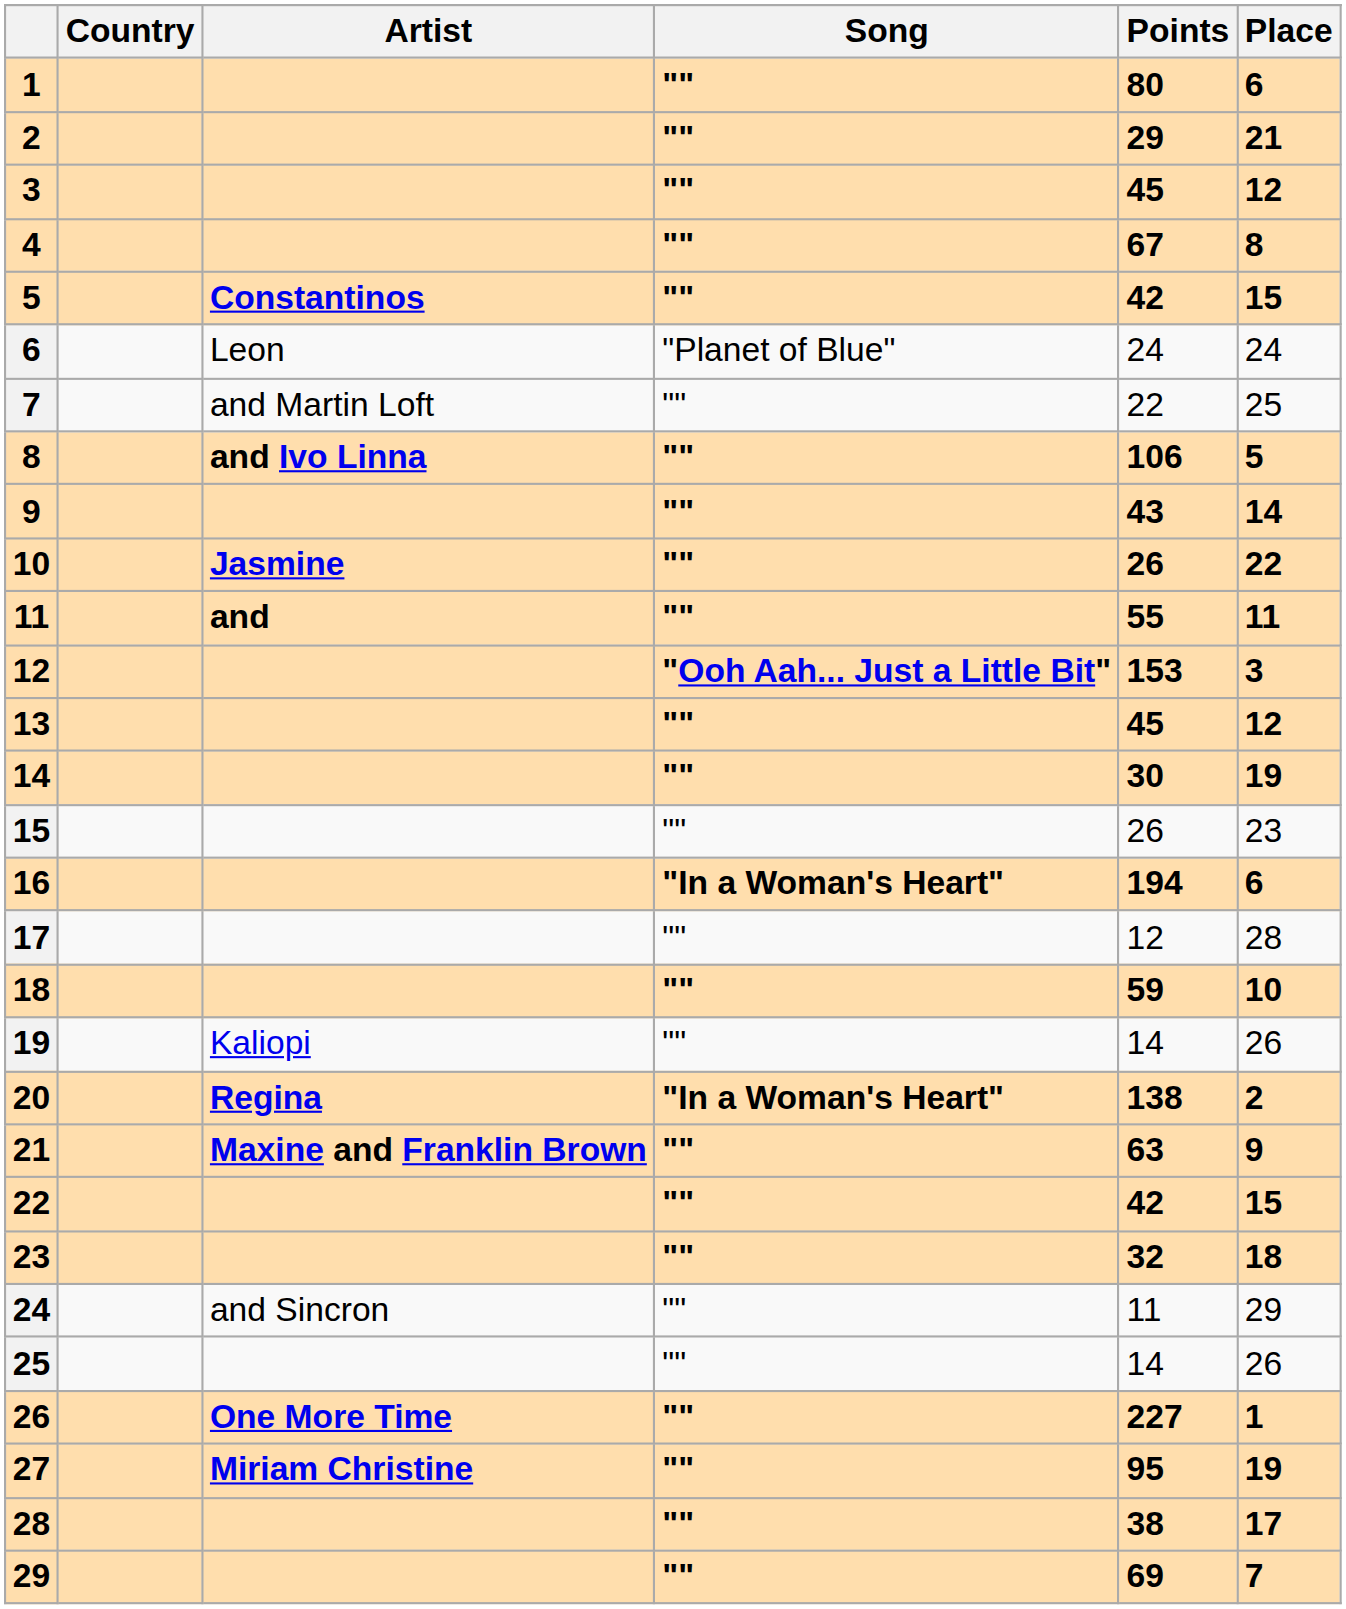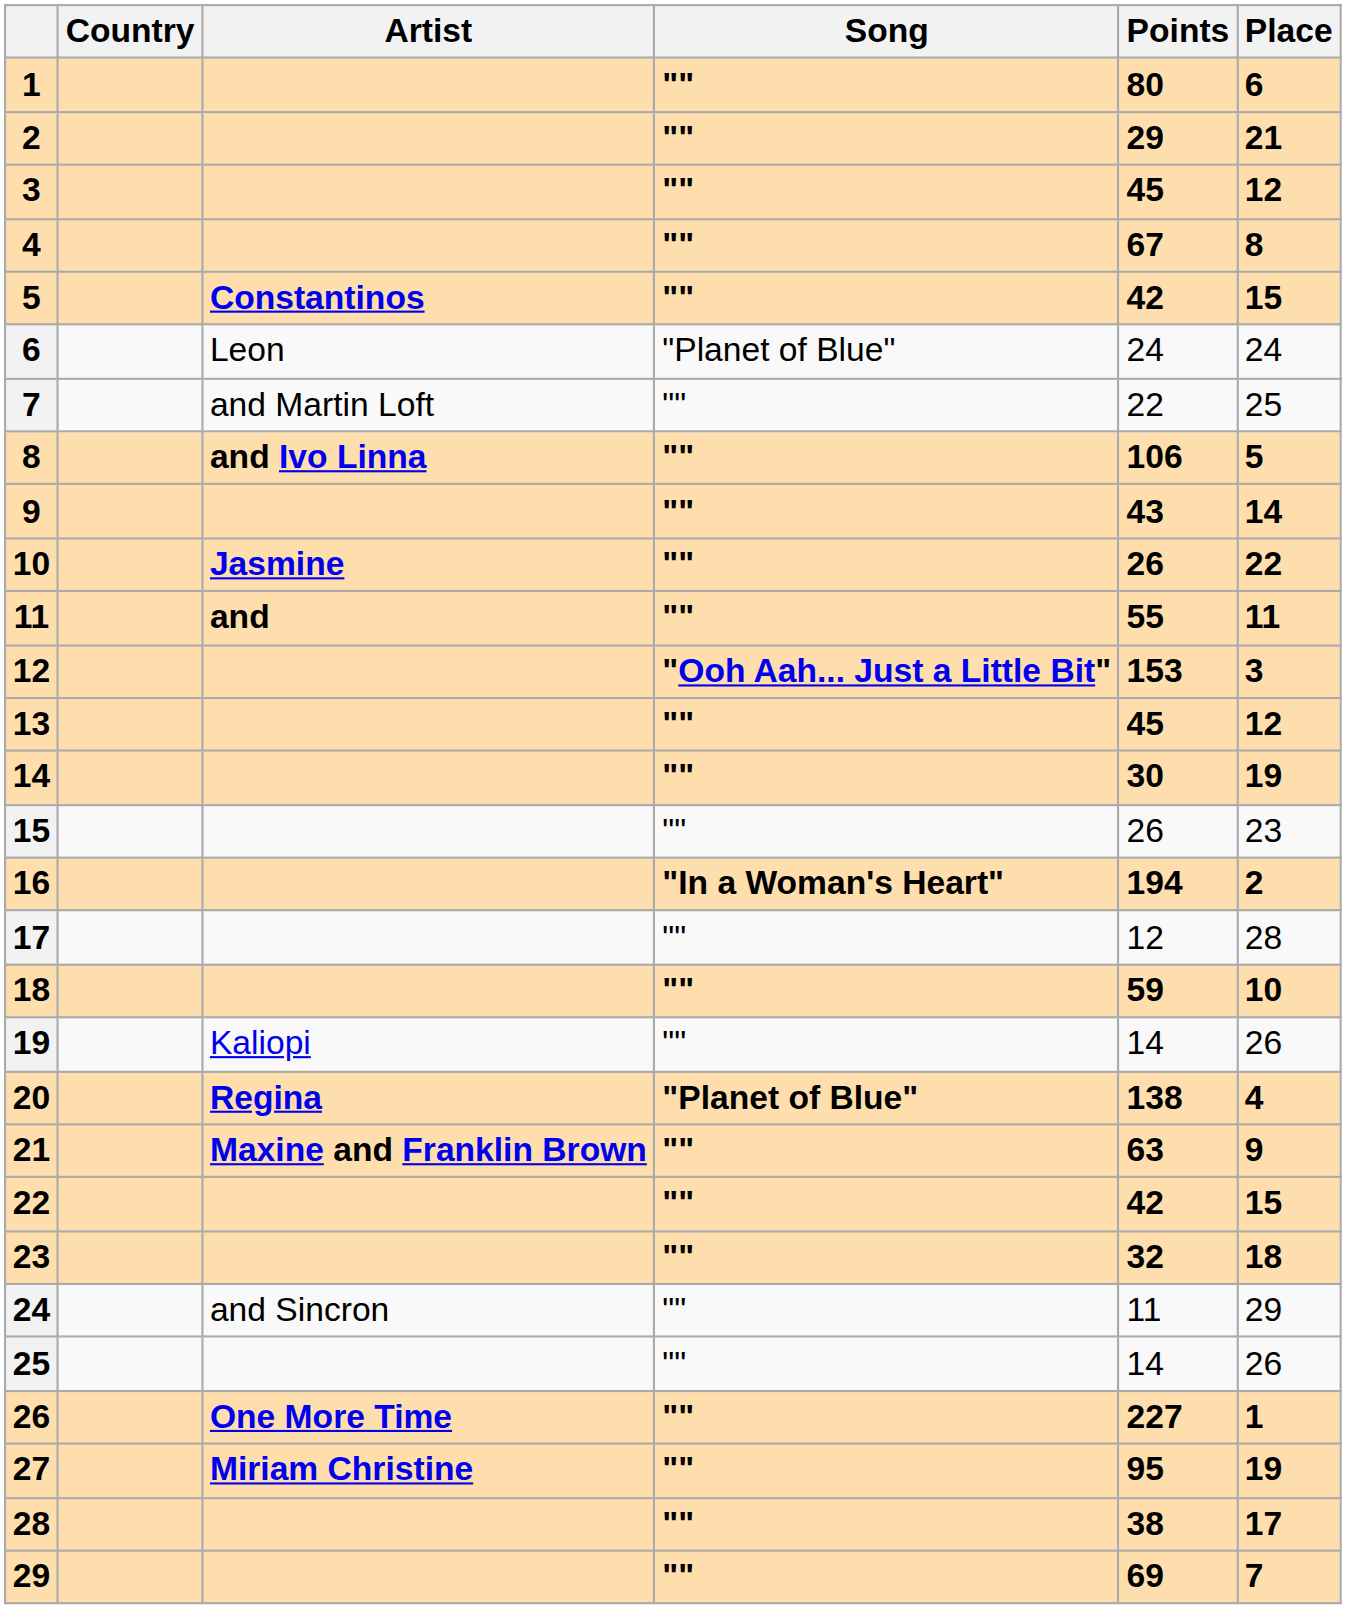 <table class="wikitable sortable plainrowheaders">
 <tr>
 </tr>
 <tr>
 <th scope="col"></th>
 <th scope="col">Country</th>
 <th scope="col">Artist</th>
 <th scope="col">Song</th>
 <th scope="col">Points</th>
 <th scope="col">Place</th>
 </tr>
 <tr style="font-weight:bold; background:navajowhite;">
 <th scope="row" style="text-align:center; font-weight:bold; background:navajowhite;">1</th>
 <td></td>
 <td></td>
 <td>""</td>
 <td>80</td>
 <td>6</td>
 </tr>
 <tr style="font-weight:bold; background:navajowhite;">
 <th scope="row" style="text-align:center; font-weight:bold; background:navajowhite;">2</th>
 <td></td>
 <td></td>
 <td>""</td>
 <td>29</td>
 <td>21</td>
 </tr>
 <tr style="font-weight:bold; background:navajowhite;">
 <th scope="row" style="text-align:center; font-weight:bold; background:navajowhite;">3</th>
 <td></td>
 <td></td>
 <td>""</td>
 <td>45</td>
 <td>12</td>
 </tr>
 <tr style="font-weight:bold; background:navajowhite;">
 <th scope="row" style="text-align:center; font-weight:bold; background:navajowhite;">4</th>
 <td></td>
 <td></td>
 <td>""</td>
 <td>67</td>
 <td>8</td>
 </tr>
 <tr style="font-weight:bold; background:navajowhite;">
 <th scope="row" style="text-align:center; font-weight:bold; background:navajowhite;">5</th>
 <td></td>
 <td><a href='#'>Constantinos</a></td>
 <td>""</td>
 <td>42</td>
 <td>15</td>
 </tr>
 <tr>
 <th scope="row" style="text-align:center;">6</th>
 <td></td>
 <td>Leon</td>
 <td>"Planet of Blue"</td>
 <td>24</td>
 <td>24</td>
 </tr>
 <tr>
 <th scope="row" style="text-align:center;">7</th>
 <td></td>
 <td> and Martin Loft</td>
 <td>""</td>
 <td>22</td>
 <td>25</td>
 </tr>
 <tr style="font-weight:bold; background:navajowhite;">
 <th scope="row" style="text-align:center; font-weight:bold; background:navajowhite;">8</th>
 <td></td>
 <td> and <a href='#'>Ivo Linna</a></td>
 <td>""</td>
 <td>106</td>
 <td>5</td>
 </tr>
 <tr style="font-weight:bold; background:navajowhite;">
 <th scope="row" style="text-align:center; font-weight:bold; background:navajowhite;">9</th>
 <td></td>
 <td></td>
 <td>""</td>
 <td>43</td>
 <td>14</td>
 </tr>
 <tr style="font-weight:bold; background:navajowhite;">
 <th scope="row" style="text-align:center; font-weight:bold; background:navajowhite;">10</th>
 <td></td>
 <td><a href='#'>Jasmine</a></td>
 <td>""</td>
 <td>26</td>
 <td>22</td>
 </tr>
 <tr style="font-weight:bold; background:navajowhite;">
 <th scope="row" style="text-align:center; font-weight:bold; background:navajowhite;">11</th>
 <td></td>
 <td> and </td>
 <td>""</td>
 <td>55</td>
 <td>11</td>
 </tr>
 <tr style="font-weight:bold; background:navajowhite;">
 <th scope="row" style="text-align:center; font-weight:bold; background:navajowhite;">12</th>
 <td></td>
 <td></td>
 <td>"<a href='#'>Ooh Aah... Just a Little Bit</a>"</td>
 <td>153</td>
 <td>3</td>
 </tr>
 <tr style="font-weight:bold; background:navajowhite;">
 <th scope="row" style="text-align:center; font-weight:bold; background:navajowhite;">13</th>
 <td></td>
 <td></td>
 <td>""</td>
 <td>45</td>
 <td>12</td>
 </tr>
 <tr style="font-weight:bold; background:navajowhite;">
 <th scope="row" style="text-align:center; font-weight:bold; background:navajowhite;">14</th>
 <td></td>
 <td></td>
 <td>""</td>
 <td>30</td>
 <td>19</td>
 </tr>
 <tr>
 <th scope="row" style="text-align:center;">15</th>
 <td></td>
 <td></td>
 <td>""</td>
 <td>26</td>
 <td>23</td>
 </tr>
 <tr style="font-weight:bold; background:navajowhite;">
 <th scope="row" style="text-align:center; font-weight:bold; background:navajowhite;">16</th>
 <td></td>
 <td></td>
 <td>"In a Woman's Heart"</td>
 <td>194</td>
-<td>6</td>
+<td>2</td>
 </tr>
 <tr>
 <th scope="row" style="text-align:center;">17</th>
 <td></td>
 <td></td>
 <td>""</td>
 <td>12</td>
 <td>28</td>
 </tr>
 <tr style="font-weight:bold; background:navajowhite;">
 <th scope="row" style="text-align:center; font-weight:bold; background:navajowhite;">18</th>
 <td></td>
 <td></td>
 <td>""</td>
 <td>59</td>
 <td>10</td>
 </tr>
 <tr>
 <th scope="row" style="text-align:center;">19</th>
 <td></td>
 <td><a href='#'>Kaliopi</a></td>
 <td>""</td>
 <td>14</td>
 <td>26</td>
 </tr>
 <tr style="font-weight:bold; background:navajowhite;">
 <th scope="row" style="text-align:center; font-weight:bold; background:navajowhite;">20</th>
 <td></td>
 <td><a href='#'>Regina</a></td>
-<td>"In a Woman's Heart"</td>
+<td>"Planet of Blue"</td>
 <td>138</td>
-<td>2</td>
+<td>4</td>
 </tr>
 <tr style="font-weight:bold; background:navajowhite;">
 <th scope="row" style="text-align:center; font-weight:bold; background:navajowhite;">21</th>
 <td></td>
 <td><a href='#'>Maxine</a> and <a href='#'>Franklin Brown</a></td>
 <td>""</td>
 <td>63</td>
 <td>9</td>
 </tr>
 <tr style="font-weight:bold; background:navajowhite;">
 <th scope="row" style="text-align:center; font-weight:bold; background:navajowhite;">22</th>
 <td></td>
 <td></td>
 <td>""</td>
 <td>42</td>
 <td>15</td>
 </tr>
 <tr style="font-weight:bold; background:navajowhite;">
 <th scope="row" style="text-align:center; font-weight:bold; background:navajowhite;">23</th>
 <td></td>
 <td></td>
 <td>""</td>
 <td>32</td>
 <td>18</td>
 </tr>
 <tr>
 <th scope="row" style="text-align:center;">24</th>
 <td></td>
 <td> and Sincron</td>
 <td>""</td>
 <td>11</td>
 <td>29</td>
 </tr>
 <tr>
 <th scope="row" style="text-align:center;">25</th>
 <td></td>
 <td></td>
 <td>""</td>
 <td>14</td>
 <td>26</td>
 </tr>
 <tr style="font-weight:bold; background:navajowhite;">
 <th scope="row" style="text-align:center; font-weight:bold; background:navajowhite;">26</th>
 <td></td>
 <td><a href='#'>One More Time</a></td>
 <td>""</td>
 <td>227</td>
 <td>1</td>
 </tr>
 <tr style="font-weight:bold; background:navajowhite;">
 <th scope="row" style="text-align:center; font-weight:bold; background:navajowhite;">27</th>
 <td></td>
 <td><a href='#'>Miriam Christine</a></td>
 <td>""</td>
 <td>95</td>
 <td>19</td>
 </tr>
 <tr style="font-weight:bold; background:navajowhite;">
 <th scope="row" style="text-align:center; font-weight:bold; background:navajowhite;">28</th>
 <td></td>
 <td></td>
 <td>""</td>
 <td>38</td>
 <td>17</td>
 </tr>
 <tr style="font-weight:bold; background:navajowhite;">
 <th scope="row" style="text-align:center; font-weight:bold; background:navajowhite;">29</th>
 <td></td>
 <td></td>
 <td>""</td>
 <td>69</td>
 <td>7</td>
 </tr>
 </table>
